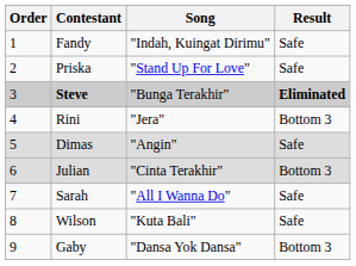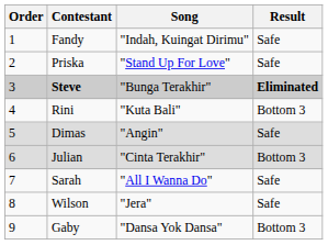 <table border="8" cellpadding="4" cellspacing="0" style="margin:  1em 1em 1em 0; background: #f9f9f9; border: 1px #aaa  solid; border-collapse: collapse; font-size: 90%;">
 <tr style="background:#f2f2f2;">
 <th>Order</th>
 <th>Contestant</th>
 <th>Song </th>
 <th>Result</th>
 </tr>
 <tr>
 <td>1</td>
 <td>Fandy</td>
 <td>"Indah, Kuingat Dirimu"</td>
 <td>Safe</td>
 </tr>
 <tr>
 <td>2</td>
 <td>Priska</td>
 <td>"<a href='#'>Stand Up For Love</a>" </td>
 <td>Safe</td>
 </tr>
 <tr style="background:#ccc;">
 <td>3</td>
 <td><strong>Steve</strong></td>
 <td>"Bunga Terakhir" </td>
 <td><strong>Eliminated</strong></td>
 </tr>
 <tr>
 <td>4</td>
 <td>Rini</td>
-<td>"Jera" </td>
+<td>"Kuta Bali"</td>
 <td>Bottom 3</td>
 </tr>
 <tr style="background:#ddd;">
 <td>5</td>
 <td>Dimas</td>
 <td>"Angin" </td>
 <td>Safe</td>
 </tr>
 <tr style="background:#ddd;">
 <td>6</td>
 <td>Julian</td>
 <td>"Cinta Terakhir" </td>
 <td>Bottom 3</td>
 </tr>
 <tr>
 <td>7</td>
 <td>Sarah</td>
 <td>"<a href='#'>All I Wanna Do</a>"</td>
 <td>Safe</td>
 </tr>
 <tr>
 <td>8</td>
 <td>Wilson</td>
-<td>"Kuta Bali"</td>
+<td>"Jera" </td>
 <td>Safe</td>
 </tr>
 <tr>
 <td>9</td>
 <td>Gaby</td>
 <td>"Dansa Yok Dansa" </td>
 <td>Bottom 3</td>
 </tr>
 </table>
